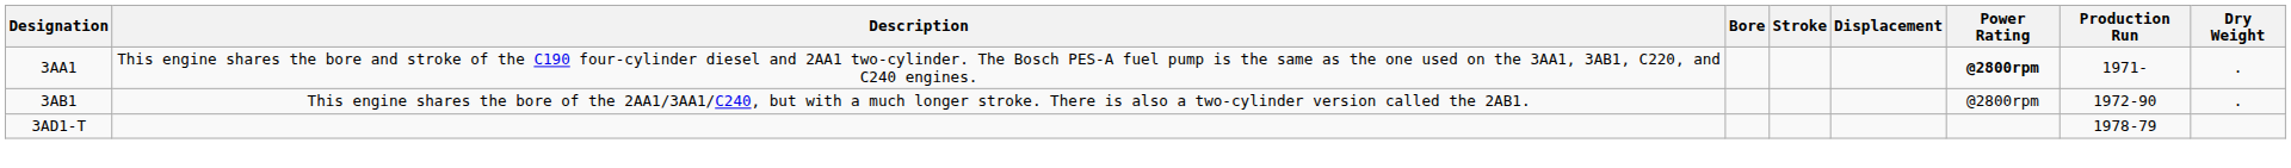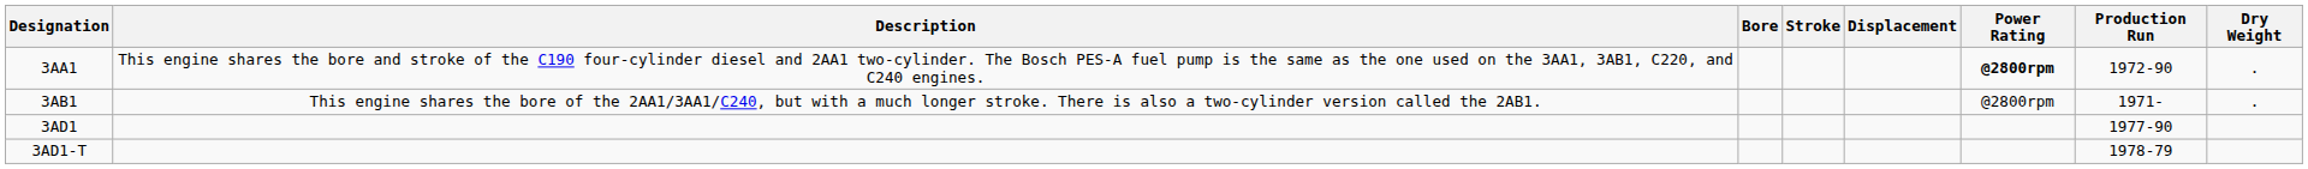 <table class="wikitable" style="text-align: center;">
 <tr>
 <th>Designation</th>
 <th>Description</th>
 <th>Bore</th>
 <th>Stroke</th>
 <th>Displacement</th>
 <th>Power Rating</th>
 <th>Production Run</th>
 <th>Dry Weight</th>
 </tr>
 <tr>
 <td>3AA1</td>
 <td>This engine shares the bore and stroke of the <a href='#'>C190</a> four-cylinder diesel and 2AA1 two-cylinder. The Bosch PES-A fuel pump is the same as the one used on the 3AA1, 3AB1, C220, and C240 engines.</td>
 <td></td>
 <td></td>
 <td></td>
 <td><strong> @2800rpm</strong></td>
-<td>1971-</td>
+<td>1972-90</td>
 <td>.</td>
 </tr>
 <tr>
 <td>3AB1</td>
 <td>This engine shares the bore of the 2AA1/3AA1/<a href='#'>C240</a>, but with a much longer stroke. There is also a two-cylinder version called the 2AB1.</td>
 <td></td>
 <td></td>
 <td></td>
 <td> @2800rpm</td>
-<td>1972-90</td>
+<td>1971-</td>
 <td>.</td>
+</tr>
+<tr>
+<td>3AD1</td>
+<td></td>
+<td></td>
+<td></td>
+<td></td>
+<td></td>
+<td>1977-90</td>
+<td></td>
 </tr>
 <tr>
 <td>3AD1-T</td>
 <td></td>
 <td></td>
 <td></td>
 <td></td>
 <td></td>
 <td>1978-79</td>
 <td></td>
 </tr>
 </table>
